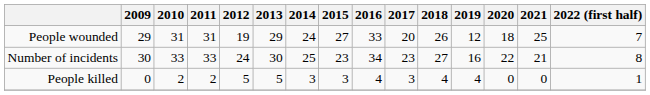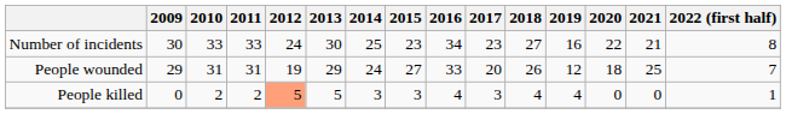 <table class="wikitable" style="text-align: right">
 <tr style="background:#ececec;">
 <th></th>
 <th>2009</th>
 <th>2010</th>
 <th>2011</th>
 <th>2012</th>
 <th>2013</th>
 <th>2014</th>
 <th>2015</th>
 <th>2016</th>
 <th>2017</th>
 <th>2018</th>
 <th>2019</th>
 <th>2020</th>
 <th>2021</th>
 <th>2022 (first half)</th>
 </tr>
 <tr>
+<td>Number of incidents</td>
+<td>30</td>
+<td>33</td>
+<td>33</td>
+<td>24</td>
+<td>30</td>
+<td>25</td>
+<td>23</td>
+<td>34</td>
+<td>23</td>
+<td>27</td>
+<td>16</td>
+<td>22</td>
+<td>21</td>
+<td>8</td>
+</tr>
+<tr>
 <td>People wounded</td>
 <td>29</td>
 <td>31</td>
 <td>31</td>
 <td>19</td>
 <td>29</td>
 <td>24</td>
 <td>27</td>
 <td>33</td>
 <td>20</td>
 <td>26</td>
 <td>12</td>
 <td>18</td>
 <td>25</td>
 <td>7</td>
 </tr>
 <tr>
-<td>Number of incidents</td>
-<td>30</td>
-<td>33</td>
-<td>33</td>
-<td>24</td>
-<td>30</td>
-<td>25</td>
-<td>23</td>
-<td>34</td>
-<td>23</td>
-<td>27</td>
-<td>16</td>
-<td>22</td>
-<td>21</td>
-<td>8</td>
-</tr>
-<tr>
 <td>People killed</td>
 <td>0</td>
 <td>2</td>
 <td>2</td>
-<td>5</td>
+<td style="background: lightsalmon;">5</td>
 <td>5</td>
 <td>3</td>
 <td>3</td>
 <td>4</td>
 <td>3</td>
 <td>4</td>
 <td>4</td>
 <td>0</td>
 <td>0</td>
 <td>1</td>
 </tr>
 <tr>
 </tr>
 </table>
